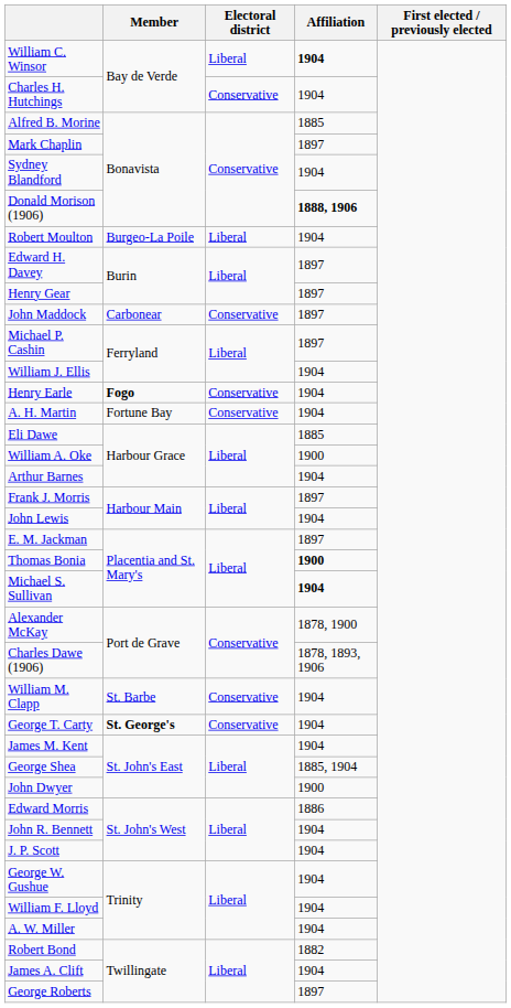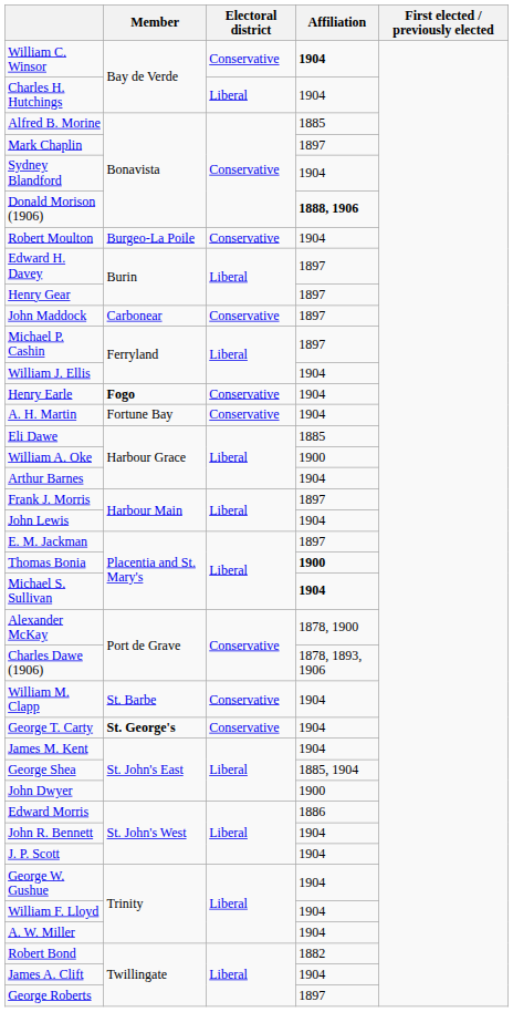 <table class="wikitable sortable">
 <tr>
 <th></th>
 <th>Member</th>
 <th>Electoral district</th>
 <th>Affiliation</th>
 <th>First elected / previously elected</th>
 </tr>
 <tr>
 <td><a href='#'>William C. Winsor</a></td>
 <td rowspan=2>Bay de Verde</td>
-<td><a href='#'>Liberal</a></td>
+<td><a href='#'>Conservative</a></td>
 <td><strong>1904</strong></td>
 </tr>
 <tr>
 <td><a href='#'>Charles H. Hutchings</a></td>
-<td><a href='#'>Conservative</a></td>
+<td><a href='#'>Liberal</a></td>
 <td>1904</td>
 </tr>
 <tr>
 <td><a href='#'>Alfred B. Morine</a></td>
 <td rowspan=4>Bonavista</td>
 <td rowspan=4><a href='#'>Conservative</a></td>
 <td>1885</td>
 </tr>
 <tr>
 <td><a href='#'>Mark Chaplin</a></td>
 <td>1897</td>
 </tr>
 <tr>
 <td><a href='#'>Sydney Blandford</a></td>
 <td>1904</td>
 </tr>
 <tr>
 <td><a href='#'>Donald Morison</a> (1906)</td>
 <td><strong>1888, 1906</strong></td>
 </tr>
 <tr>
 <td><a href='#'>Robert Moulton</a></td>
 <td><a href='#'>Burgeo-La Poile</a></td>
-<td><a href='#'>Liberal</a></td>
+<td><a href='#'>Conservative</a></td>
 <td>1904</td>
 </tr>
 <tr>
 <td><a href='#'>Edward H. Davey</a></td>
 <td rowspan=2>Burin</td>
 <td rowspan=2><a href='#'>Liberal</a></td>
 <td>1897</td>
 </tr>
 <tr>
 <td><a href='#'>Henry Gear</a></td>
 <td>1897</td>
 </tr>
 <tr>
 <td><a href='#'>John Maddock</a></td>
 <td><a href='#'>Carbonear</a></td>
 <td><a href='#'>Conservative</a></td>
 <td>1897</td>
 </tr>
 <tr>
 <td><a href='#'>Michael P. Cashin</a></td>
 <td rowspan=2>Ferryland</td>
 <td rowspan=2><a href='#'>Liberal</a></td>
 <td>1897</td>
 </tr>
 <tr>
 <td><a href='#'>William J. Ellis</a></td>
 <td>1904</td>
 </tr>
 <tr>
 <td><a href='#'>Henry Earle</a></td>
 <td><strong>Fogo</strong></td>
 <td><a href='#'>Conservative</a></td>
 <td>1904</td>
 </tr>
 <tr>
 <td><a href='#'>A. H. Martin</a></td>
 <td>Fortune Bay</td>
 <td><a href='#'>Conservative</a></td>
 <td>1904</td>
 </tr>
 <tr>
 <td><a href='#'>Eli Dawe</a></td>
 <td rowspan=3>Harbour Grace</td>
 <td rowspan=3><a href='#'>Liberal</a></td>
 <td>1885</td>
 </tr>
 <tr>
 <td><a href='#'>William A. Oke</a></td>
 <td>1900</td>
 </tr>
 <tr>
 <td><a href='#'>Arthur Barnes</a></td>
 <td>1904</td>
 </tr>
 <tr>
 <td><a href='#'>Frank J. Morris</a></td>
 <td rowspan=2><a href='#'>Harbour Main</a></td>
 <td rowspan=2><a href='#'>Liberal</a></td>
 <td>1897</td>
 </tr>
 <tr>
 <td><a href='#'>John Lewis</a></td>
 <td>1904</td>
 </tr>
 <tr>
 <td><a href='#'>E. M. Jackman</a></td>
 <td rowspan=3><a href='#'>Placentia and St. Mary's</a></td>
 <td rowspan=3><a href='#'>Liberal</a></td>
 <td>1897</td>
 </tr>
 <tr>
 <td><a href='#'>Thomas Bonia</a></td>
 <td><strong>1900</strong></td>
 </tr>
 <tr>
 <td><a href='#'>Michael S. Sullivan</a></td>
 <td><strong>1904</strong></td>
 </tr>
 <tr>
 <td><a href='#'>Alexander McKay</a></td>
 <td rowspan=2>Port de Grave</td>
 <td rowspan=2><a href='#'>Conservative</a></td>
 <td>1878, 1900</td>
 </tr>
 <tr>
 <td><a href='#'>Charles Dawe</a> (1906)</td>
 <td>1878, 1893, 1906</td>
 </tr>
 <tr>
 <td><a href='#'>William M. Clapp</a></td>
 <td><a href='#'>St. Barbe</a></td>
 <td><a href='#'>Conservative</a></td>
 <td>1904</td>
 </tr>
 <tr>
 <td><a href='#'>George T. Carty</a></td>
 <td><strong>St. George's</strong></td>
 <td><a href='#'>Conservative</a></td>
 <td>1904</td>
 </tr>
 <tr>
 <td><a href='#'>James M. Kent</a></td>
 <td rowspan=3><a href='#'>St. John's East</a></td>
 <td rowspan=3><a href='#'>Liberal</a></td>
 <td>1904</td>
 </tr>
 <tr>
 <td><a href='#'>George Shea</a></td>
 <td>1885, 1904</td>
 </tr>
 <tr>
 <td><a href='#'>John Dwyer</a></td>
 <td>1900</td>
 </tr>
 <tr>
 <td><a href='#'>Edward Morris</a></td>
 <td rowspan=3><a href='#'>St. John's West</a></td>
 <td rowspan=3><a href='#'>Liberal</a></td>
 <td>1886</td>
 </tr>
 <tr>
 <td><a href='#'>John R. Bennett</a></td>
 <td>1904</td>
 </tr>
 <tr>
 <td><a href='#'>J. P. Scott</a></td>
 <td>1904</td>
 </tr>
 <tr>
 <td><a href='#'>George W. Gushue</a></td>
 <td rowspan=3>Trinity</td>
 <td rowspan=3><a href='#'>Liberal</a></td>
 <td>1904</td>
 </tr>
 <tr>
 <td><a href='#'>William F. Lloyd</a></td>
 <td>1904</td>
 </tr>
 <tr>
 <td><a href='#'>A. W. Miller</a></td>
 <td>1904</td>
 </tr>
 <tr>
 <td><a href='#'>Robert Bond</a></td>
 <td rowspan=3>Twillingate</td>
 <td rowspan=3><a href='#'>Liberal</a></td>
 <td>1882</td>
 </tr>
 <tr>
 <td><a href='#'>James A. Clift</a></td>
 <td>1904</td>
 </tr>
 <tr>
 <td><a href='#'>George Roberts</a></td>
 <td>1897</td>
 </tr>
 </table>
